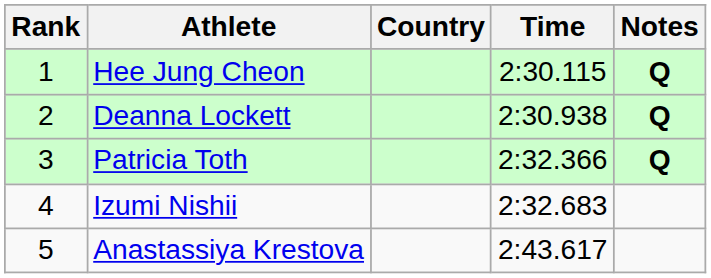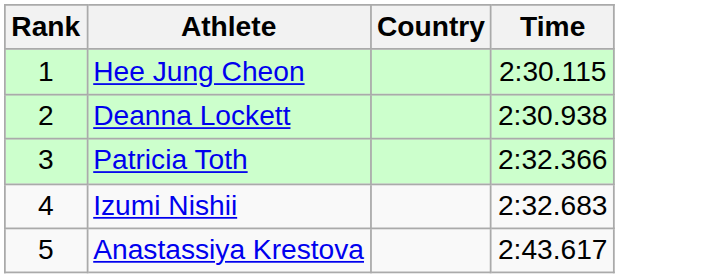 <table class="wikitable sortable" style="text-align:center">
 <tr>
 <th>Rank</th>
 <th>Athlete</th>
 <th>Country</th>
 <th>Time</th>
-<th>Notes</th>
 </tr>
 <tr bgcolor="#ccffcc">
 <td>1</td>
 <td align=left><a href='#'>Hee Jung Cheon</a></td>
 <td align=left></td>
 <td>2:30.115</td>
-<td><strong>Q</strong></td>
 </tr>
 <tr bgcolor="#ccffcc">
 <td>2</td>
 <td align=left><a href='#'>Deanna Lockett</a></td>
 <td align=left></td>
 <td>2:30.938</td>
-<td><strong>Q</strong></td>
 </tr>
 <tr bgcolor="#ccffcc">
 <td>3</td>
 <td align=left><a href='#'>Patricia Toth</a></td>
 <td align=left></td>
 <td>2:32.366</td>
-<td><strong>Q</strong></td>
 </tr>
 <tr>
 <td>4</td>
 <td align=left><a href='#'>Izumi Nishii</a></td>
 <td align=left></td>
 <td>2:32.683</td>
-<td></td>
 </tr>
 <tr>
 <td>5</td>
 <td align=left><a href='#'>Anastassiya Krestova</a></td>
 <td align=left></td>
 <td>2:43.617</td>
-<td></td>
 </tr>
 </table>
